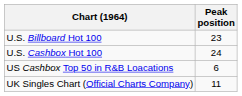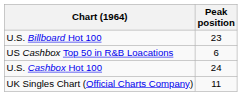 <table class="wikitable sortable">
 <tr>
 <th>Chart (1964)</th>
 <th>Peak<br>position</th>
 </tr>
 <tr>
 <td>U.S. <a href='#'><em>Billboard</em> Hot 100</a></td>
 <td align="center">23</td>
 </tr>
 <tr>
+<td>US <em>Cashbox</em> <a href='#'>Top 50 in R&B Loacations</a></td>
+<td align="center">6</td>
+</tr>
+<tr>
 <td>U.S. <a href='#'><em>Cashbox</em> Hot 100</a></td>
 <td align="center">24</td>
-</tr>
-<tr>
-<td>US <em>Cashbox</em> <a href='#'>Top 50 in R&B Loacations</a></td>
-<td align="center">6</td>
 </tr>
 <tr>
 <td>UK Singles Chart (<a href='#'>Official Charts Company</a>)</td>
 <td align="center">11</td>
 </tr>
 </table>
